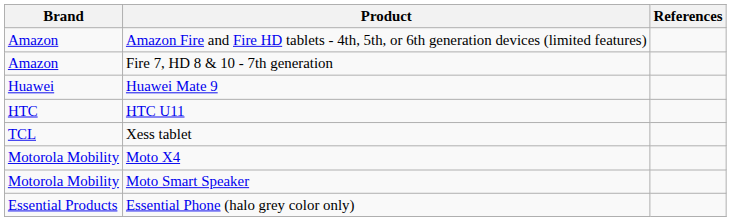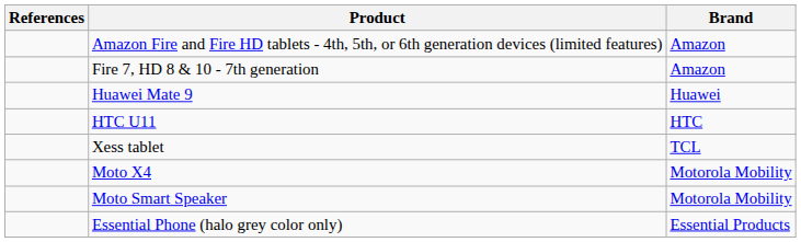 <table class="wikitable collapsible collapsed sortable">
 <tr>
+<th>References</th>
+<th>Product</th>
 <th>Brand</th>
-<th>Product</th>
-<th>References</th>
 </tr>
 <tr>
+<td></td>
+<td><a href='#'>Amazon Fire</a> and <a href='#'>Fire HD</a> tablets - 4th, 5th, or 6th generation devices (limited features)</td>
 <td><a href='#'>Amazon</a></td>
-<td><a href='#'>Amazon Fire</a> and <a href='#'>Fire HD</a> tablets - 4th, 5th, or 6th generation devices (limited features)</td>
-<td></td>
 </tr>
 <tr>
+<td></td>
+<td>Fire 7, HD 8 & 10 - 7th generation</td>
 <td><a href='#'>Amazon</a></td>
-<td>Fire 7, HD 8 & 10 - 7th generation</td>
-<td></td>
 </tr>
 <tr>
+<td></td>
+<td><a href='#'>Huawei Mate 9</a></td>
 <td><a href='#'>Huawei</a></td>
-<td><a href='#'>Huawei Mate 9</a></td>
-<td></td>
 </tr>
 <tr>
+<td></td>
+<td><a href='#'>HTC U11</a></td>
 <td><a href='#'>HTC</a></td>
-<td><a href='#'>HTC U11</a></td>
-<td></td>
 </tr>
 <tr>
+<td></td>
+<td>Xess tablet</td>
 <td><a href='#'>TCL</a></td>
-<td>Xess tablet</td>
-<td></td>
 </tr>
 <tr>
+<td></td>
+<td><a href='#'>Moto X4</a></td>
 <td><a href='#'>Motorola Mobility</a></td>
-<td><a href='#'>Moto X4</a></td>
-<td></td>
 </tr>
 <tr>
+<td></td>
+<td><a href='#'>Moto Smart Speaker</a></td>
 <td><a href='#'>Motorola Mobility</a></td>
-<td><a href='#'>Moto Smart Speaker</a></td>
-<td></td>
 </tr>
 <tr>
+<td></td>
+<td><a href='#'>Essential Phone</a> (halo grey color only)</td>
 <td><a href='#'>Essential Products</a></td>
-<td><a href='#'>Essential Phone</a> (halo grey color only)</td>
-<td></td>
 </tr>
 </table>
